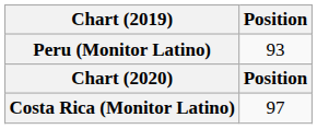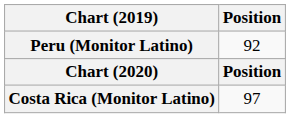 <table class="wikitable sortable plainrowheaders" style="text-align:center">
 <tr>
 <th scope="col">Chart (2019)</th>
 <th scope="col">Position</th>
 </tr>
 <tr>
 <th scope="row">Peru (Monitor Latino)</th>
-<td>93</td>
+<td>92</td>
 </tr>
 <tr>
 <th scope="col">Chart (2020)</th>
 <th scope="col">Position</th>
 </tr>
 <tr>
 <th scope="row">Costa Rica (Monitor Latino)</th>
 <td>97</td>
 </tr>
 </table>
